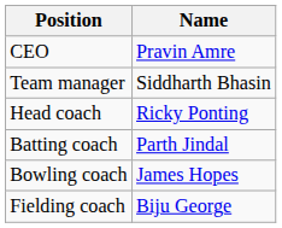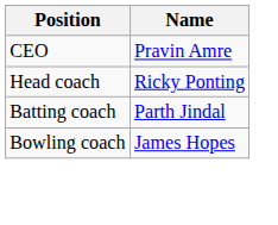 <table class="wikitable">
 <tr>
 <th>Position</th>
 <th>Name</th>
 </tr>
 <tr>
 <td>CEO</td>
 <td><a href='#'>Pravin Amre</a></td>
-</tr>
-<tr>
-<td>Team manager</td>
-<td>Siddharth Bhasin</td>
 </tr>
 <tr>
 <td>Head coach</td>
 <td><a href='#'>Ricky Ponting</a></td>
 </tr>
 <tr>
 <td>Batting coach</td>
 <td><a href='#'>Parth Jindal</a></td>
 </tr>
 <tr>
 <td>Bowling coach</td>
 <td><a href='#'>James Hopes</a></td>
 </tr>
-<tr>
-<td>Fielding coach</td>
-<td><a href='#'>Biju George</a></td>
-</tr>
 </table>
